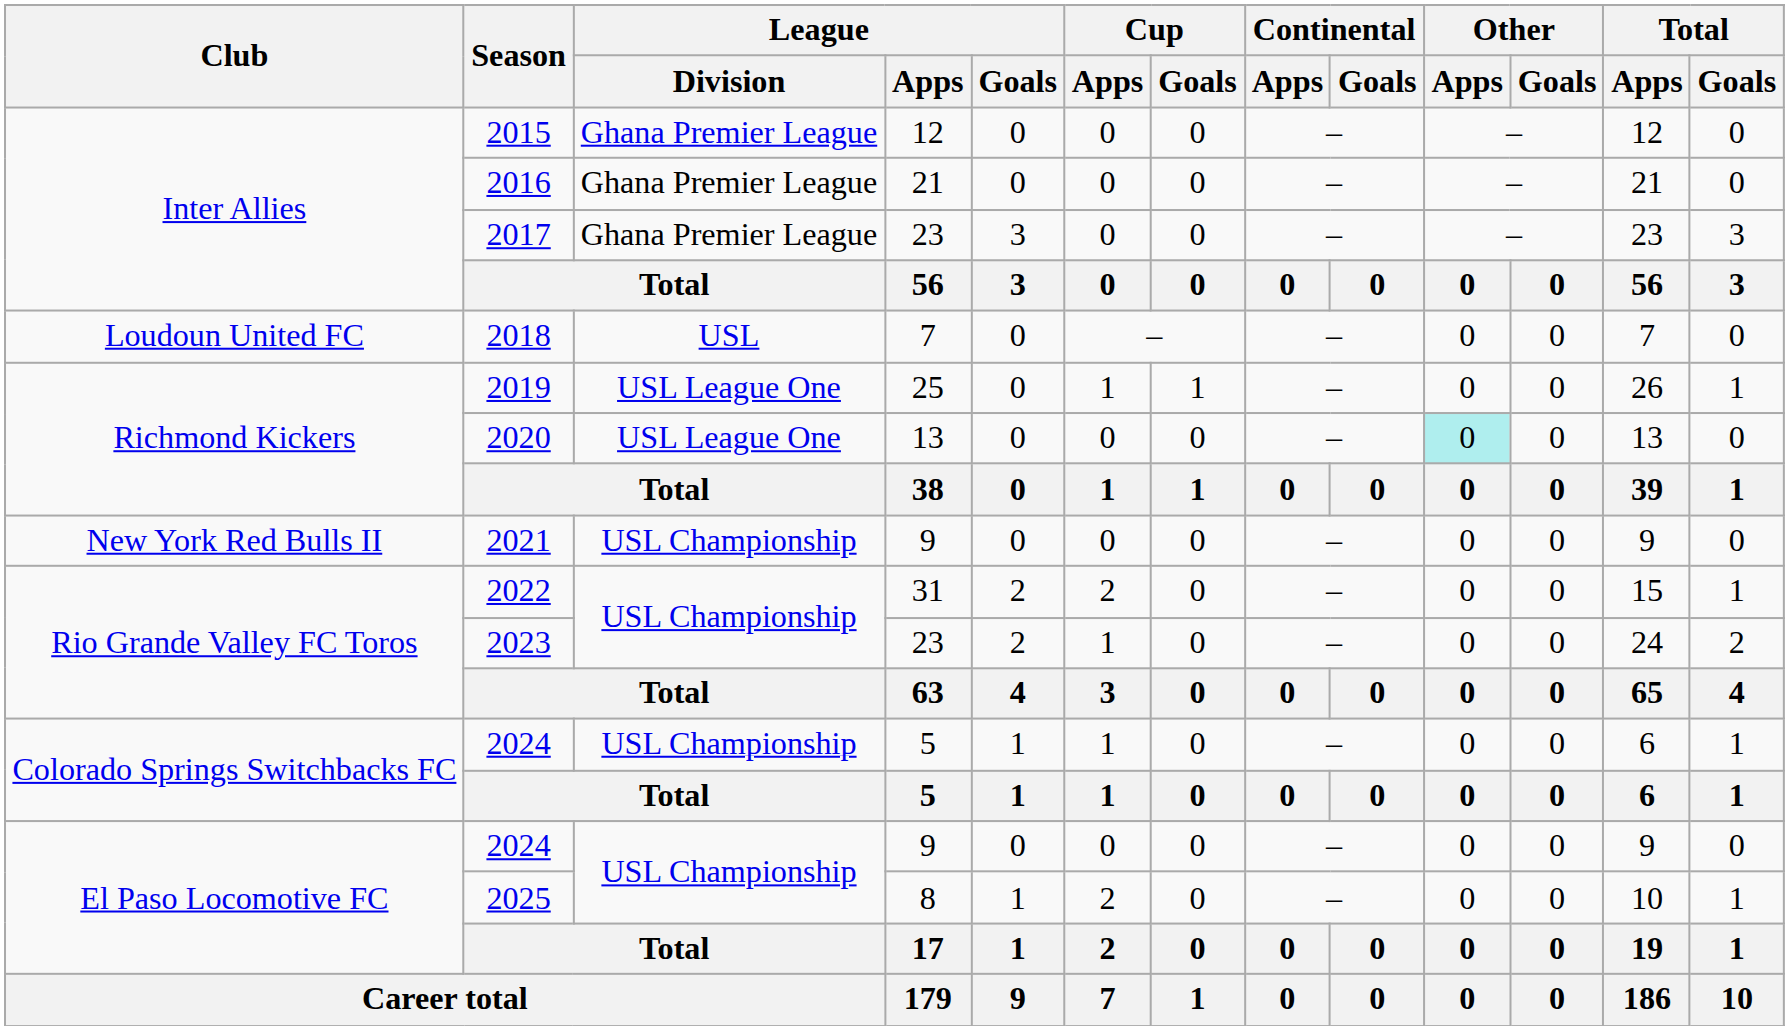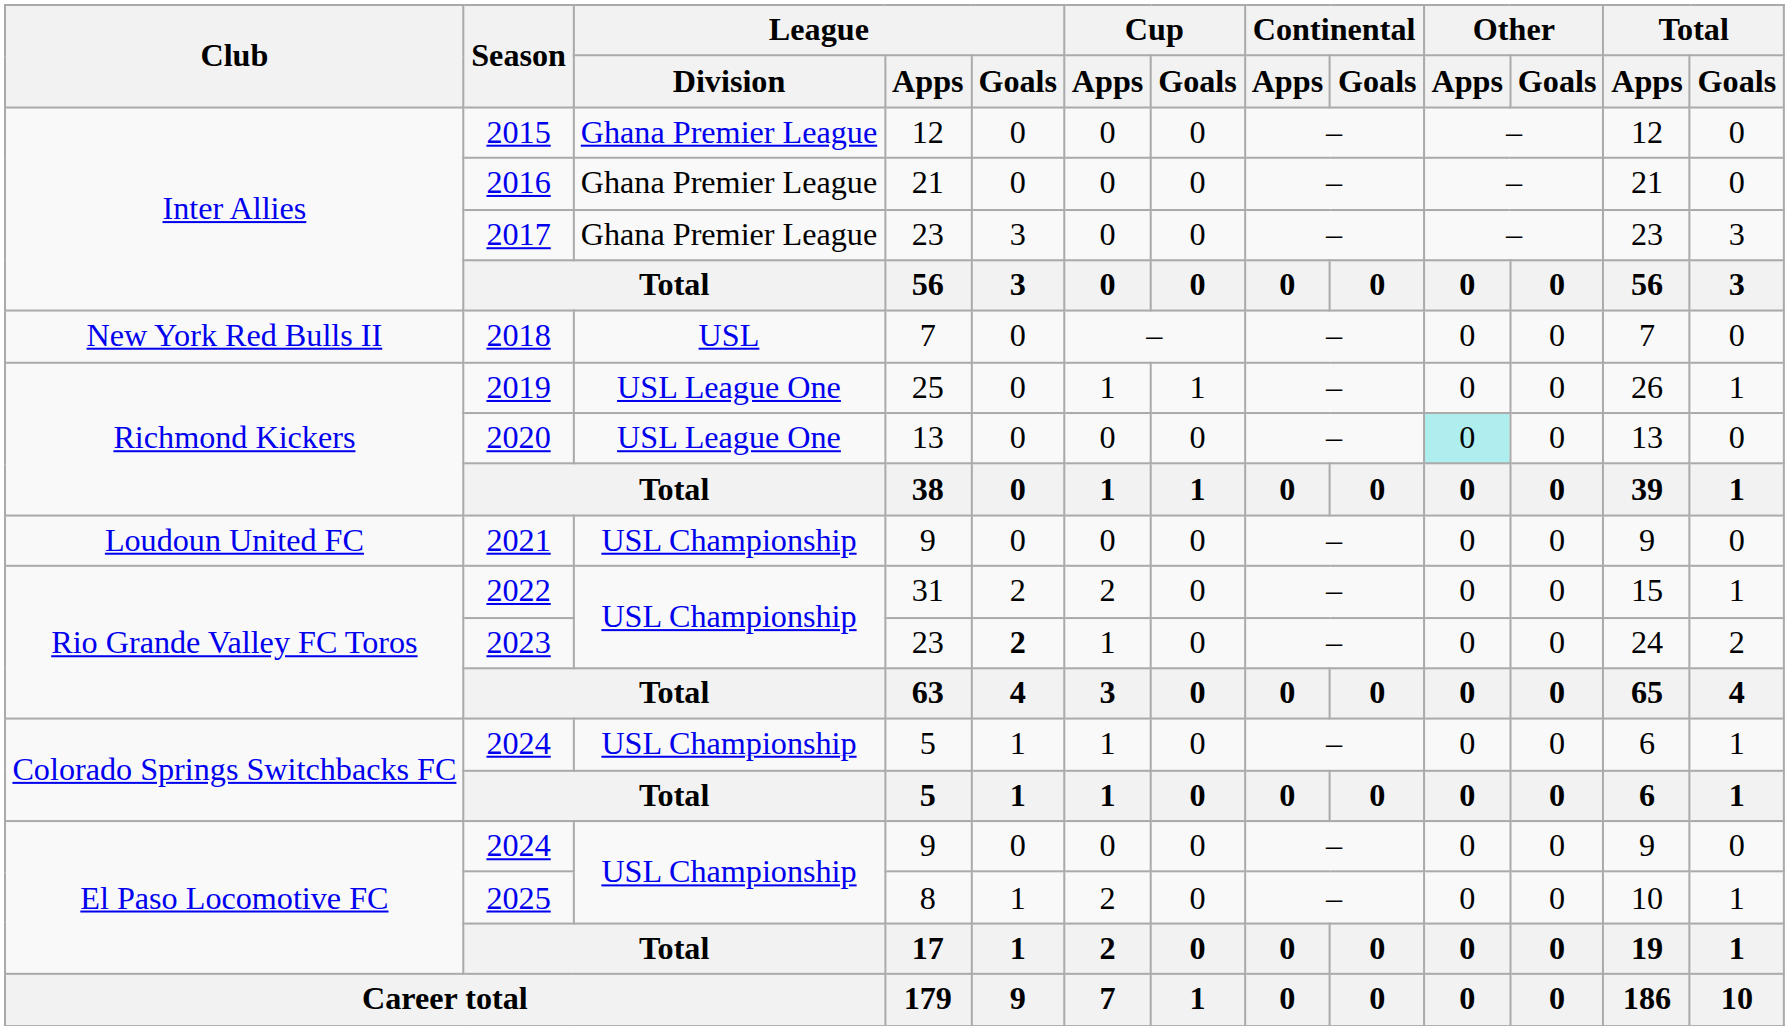 <table class="wikitable" style="text-align: center;">
 <tr>
 <th rowspan=2>Club</th>
 <th rowspan=2>Season</th>
 <th colspan=3>League</th>
 <th colspan=2>Cup</th>
 <th colspan=2>Continental</th>
 <th colspan=2>Other</th>
 <th colspan=2>Total</th>
 </tr>
 <tr>
 <th>Division</th>
 <th>Apps</th>
 <th>Goals</th>
 <th>Apps</th>
 <th>Goals</th>
 <th>Apps</th>
 <th>Goals</th>
 <th>Apps</th>
 <th>Goals</th>
 <th>Apps</th>
 <th>Goals</th>
 </tr>
 <tr>
 <td rowspan=4><a href='#'>Inter Allies</a></td>
 <td><a href='#'>2015</a></td>
 <td><a href='#'>Ghana Premier League</a></td>
 <td>12</td>
 <td>0</td>
 <td>0</td>
 <td>0</td>
 <td colspan=2>–</td>
 <td colspan=2>–</td>
 <td>12</td>
 <td>0</td>
 </tr>
 <tr>
 <td><a href='#'>2016</a></td>
 <td>Ghana Premier League</td>
 <td>21</td>
 <td>0</td>
 <td>0</td>
 <td>0</td>
 <td colspan=2>–</td>
 <td colspan=2>–</td>
 <td>21</td>
 <td>0</td>
 </tr>
 <tr>
 <td><a href='#'>2017</a></td>
 <td>Ghana Premier League</td>
 <td>23</td>
 <td>3</td>
 <td>0</td>
 <td>0</td>
 <td colspan=2>–</td>
 <td colspan=2>–</td>
 <td>23</td>
 <td>3</td>
 </tr>
 <tr>
 <th colspan=2>Total</th>
 <th>56</th>
 <th>3</th>
 <th>0</th>
 <th>0</th>
 <th>0</th>
 <th>0</th>
 <th>0</th>
 <th>0</th>
 <th>56</th>
 <th>3</th>
 </tr>
 <tr>
-<td><a href='#'>Loudoun United FC</a></td>
+<td><a href='#'>New York Red Bulls II</a></td>
 <td><a href='#'>2018</a></td>
 <td><a href='#'>USL</a></td>
 <td>7</td>
 <td>0</td>
 <td colspan=2>–</td>
 <td colspan=2>–</td>
 <td>0</td>
 <td>0</td>
 <td>7</td>
 <td>0</td>
 </tr>
 <tr>
 <td rowspan=3><a href='#'>Richmond Kickers</a></td>
 <td><a href='#'>2019</a></td>
 <td><a href='#'>USL League One</a></td>
 <td>25</td>
 <td>0</td>
 <td>1</td>
 <td>1</td>
 <td colspan=2>–</td>
 <td>0</td>
 <td>0</td>
 <td>26</td>
 <td>1</td>
 </tr>
 <tr>
 <td><a href='#'>2020</a></td>
 <td><a href='#'>USL League One</a></td>
 <td>13</td>
 <td>0</td>
 <td>0</td>
 <td>0</td>
 <td colspan=2>–</td>
 <td style="background: paleturquoise;">0</td>
 <td>0</td>
 <td>13</td>
 <td>0</td>
 </tr>
 <tr>
 <th colspan=2>Total</th>
 <th>38</th>
 <th>0</th>
 <th>1</th>
 <th>1</th>
 <th>0</th>
 <th>0</th>
 <th>0</th>
 <th>0</th>
 <th>39</th>
 <th>1</th>
 </tr>
 <tr>
-<td><a href='#'>New York Red Bulls II</a></td>
+<td><a href='#'>Loudoun United FC</a></td>
 <td><a href='#'>2021</a></td>
 <td><a href='#'>USL Championship</a></td>
 <td>9</td>
 <td>0</td>
 <td>0</td>
 <td>0</td>
 <td colspan=2>–</td>
 <td>0</td>
 <td>0</td>
 <td>9</td>
 <td>0</td>
 </tr>
 <tr>
 <td rowspan=3><a href='#'>Rio Grande Valley FC Toros</a></td>
 <td><a href='#'>2022</a></td>
 <td rowspan=2><a href='#'>USL Championship</a></td>
 <td>31</td>
 <td>2</td>
 <td>2</td>
 <td>0</td>
 <td colspan=2>–</td>
 <td>0</td>
 <td>0</td>
 <td>15</td>
 <td>1</td>
 </tr>
 <tr>
 <td><a href='#'>2023</a></td>
 <td>23</td>
-<td>2</td>
+<td><strong>2</strong></td>
 <td>1</td>
 <td>0</td>
 <td colspan=2>–</td>
 <td>0</td>
 <td>0</td>
 <td>24</td>
 <td>2</td>
 </tr>
 <tr>
 <th colspan=2>Total</th>
 <th>63</th>
 <th>4</th>
 <th>3</th>
 <th>0</th>
 <th>0</th>
 <th>0</th>
 <th>0</th>
 <th>0</th>
 <th>65</th>
 <th>4</th>
 </tr>
 <tr>
 <td rowspan=2><a href='#'>Colorado Springs Switchbacks FC</a></td>
 <td><a href='#'>2024</a></td>
 <td><a href='#'>USL Championship</a></td>
 <td>5</td>
 <td>1</td>
 <td>1</td>
 <td>0</td>
 <td colspan=2>–</td>
 <td>0</td>
 <td>0</td>
 <td>6</td>
 <td>1</td>
 </tr>
 <tr>
 <th colspan=2>Total</th>
 <th>5</th>
 <th>1</th>
 <th>1</th>
 <th>0</th>
 <th>0</th>
 <th>0</th>
 <th>0</th>
 <th>0</th>
 <th>6</th>
 <th>1</th>
 </tr>
 <tr>
 <td rowspan=3><a href='#'>El Paso Locomotive FC</a></td>
 <td><a href='#'>2024</a></td>
 <td rowspan=2><a href='#'>USL Championship</a></td>
 <td>9</td>
 <td>0</td>
 <td>0</td>
 <td>0</td>
 <td colspan=2>–</td>
 <td>0</td>
 <td>0</td>
 <td>9</td>
 <td>0</td>
 </tr>
 <tr>
 <td><a href='#'>2025</a></td>
 <td>8</td>
 <td>1</td>
 <td>2</td>
 <td>0</td>
 <td colspan=2>–</td>
 <td>0</td>
 <td>0</td>
 <td>10</td>
 <td>1</td>
 </tr>
 <tr>
 <th colspan=2>Total</th>
 <th>17</th>
 <th>1</th>
 <th>2</th>
 <th>0</th>
 <th>0</th>
 <th>0</th>
 <th>0</th>
 <th>0</th>
 <th>19</th>
 <th>1</th>
 </tr>
 <tr>
 <th colspan=3>Career total</th>
 <th>179</th>
 <th>9</th>
 <th>7</th>
 <th>1</th>
 <th>0</th>
 <th>0</th>
 <th>0</th>
 <th>0</th>
 <th>186</th>
 <th>10</th>
 </tr>
 </table>
